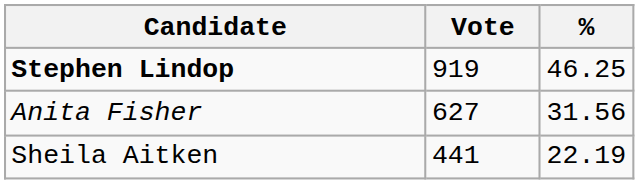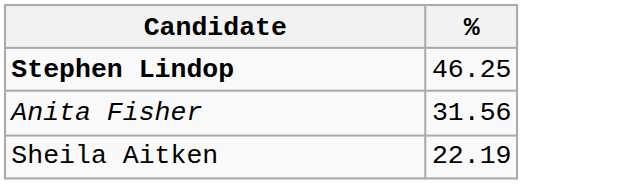 <table class="wikitable">
 <tr>
 <th bgcolor="#DDDDFF" width="200px">Candidate</th>
-<th bgcolor="#DDDDFF" width="50px">Vote</th>
 <th bgcolor="#DDDDFF" width="30px">%</th>
 </tr>
 <tr>
 <td><strong>Stephen Lindop</strong></td>
-<td>919</td>
 <td>46.25</td>
 </tr>
 <tr>
 <td><em>Anita Fisher</em></td>
-<td>627</td>
 <td>31.56</td>
 </tr>
 <tr>
 <td>Sheila Aitken</td>
-<td>441</td>
 <td>22.19</td>
 </tr>
 </table>
